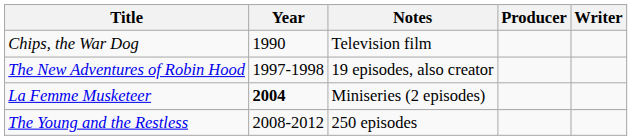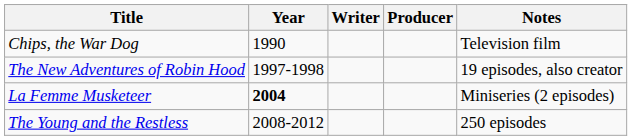 <table class="wikitable sortable">
 <tr>
 <th>Title</th>
 <th>Year</th>
+<th>Writer</th>
+<th>Producer</th>
 <th>Notes</th>
-<th>Producer</th>
-<th>Writer</th>
 </tr>
 <tr>
 <td><em>Chips, the War Dog</em></td>
 <td>1990</td>
-<td>Television film</td>
 <td></td>
 <td></td>
+<td>Television film</td>
 </tr>
 <tr>
 <td><em><a href='#'>The New Adventures of Robin Hood</a></em></td>
 <td>1997-1998</td>
-<td>19 episodes, also creator</td>
 <td></td>
 <td></td>
+<td>19 episodes, also creator</td>
 </tr>
 <tr>
 <td><em><a href='#'>La Femme Musketeer</a></em></td>
 <td><strong>2004</strong></td>
-<td>Miniseries (2 episodes)</td>
 <td></td>
 <td></td>
+<td>Miniseries (2 episodes)</td>
 </tr>
 <tr>
 <td><em><a href='#'>The Young and the Restless</a></em></td>
 <td>2008-2012</td>
-<td>250 episodes</td>
 <td></td>
 <td></td>
+<td>250 episodes</td>
 </tr>
 </table>
